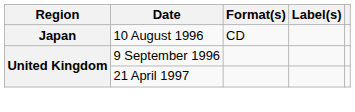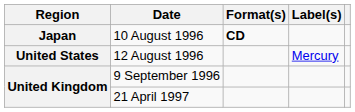 <table class="wikitable plainrowheaders">
 <tr>
 <th scope="col">Region</th>
 <th scope="col">Date</th>
 <th scope="col">Format(s)</th>
 <th scope="col">Label(s)</th>
 <th scope="col"></th>
 </tr>
 <tr>
 <th scope="row">Japan</th>
 <td>10 August 1996</td>
-<td>CD</td>
+<td><strong>CD</strong></td>
 <td></td>
+<td align="center"></td>
+</tr>
+<tr>
+<th scope="row">United States</th>
+<td>12 August 1996</td>
+<td></td>
+<td><a href='#'>Mercury</a></td>
 <td align="center"></td>
 </tr>
 <tr>
 <th scope="row" rowspan="2">United Kingdom</th>
 <td>9 September 1996</td>
 <td></td>
 <td></td>
 <td align="center"></td>
 </tr>
 <tr>
 <td>21 April 1997</td>
 <td></td>
 <td></td>
 <td align="center"></td>
 </tr>
 </table>
